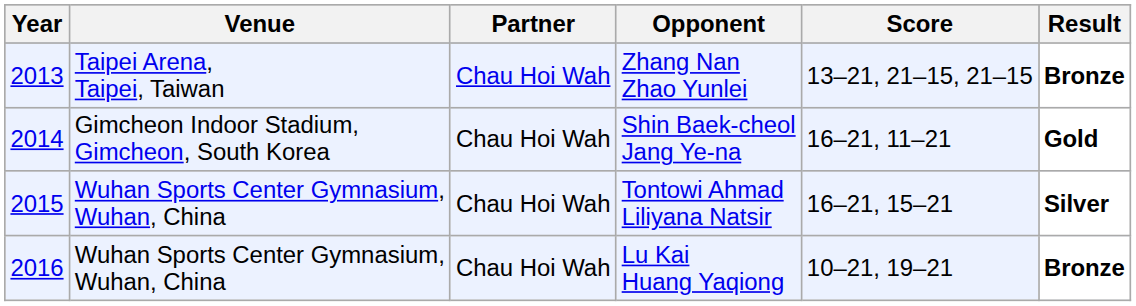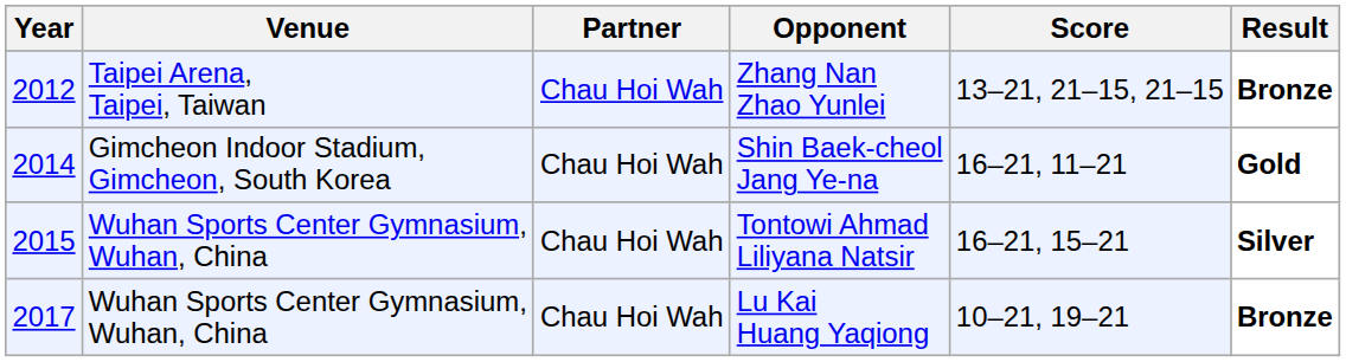 <table class="sortable wikitable" style="font-size: 90%;">
 <tr>
 <th>Year</th>
 <th>Venue</th>
 <th>Partner</th>
 <th>Opponent</th>
 <th>Score</th>
 <th>Result</th>
 </tr>
 <tr style="background:#ECF2FF">
-<td align="center"><a href='#'>2013</a></td>
+<td align="center"><a href='#'>2012</a></td>
 <td align="left"><a href='#'>Taipei Arena</a>,<br><a href='#'>Taipei</a>, Taiwan</td>
 <td align="left"> <a href='#'>Chau Hoi Wah</a></td>
 <td align="left"> <a href='#'>Zhang Nan</a><br> <a href='#'>Zhao Yunlei</a></td>
 <td align="left">13–21, 21–15, 21–15</td>
 <td style="text-align:left; background:white"> <strong>Bronze</strong></td>
 </tr>
 <tr style="background:#ECF2FF">
 <td align="center"><a href='#'>2014</a></td>
 <td align="left">Gimcheon Indoor Stadium,<br><a href='#'>Gimcheon</a>, South Korea</td>
 <td align="left"> Chau Hoi Wah</td>
 <td align="left"> <a href='#'>Shin Baek-cheol</a><br> <a href='#'>Jang Ye-na</a></td>
 <td align="left">16–21, 11–21</td>
 <td style="text-align:left; background:white"> <strong>Gold</strong></td>
 </tr>
 <tr style="background:#ECF2FF">
 <td align="center"><a href='#'>2015</a></td>
 <td align="left"><a href='#'>Wuhan Sports Center Gymnasium</a>,<br><a href='#'>Wuhan</a>, China</td>
 <td align="left"> Chau Hoi Wah</td>
 <td align="left"> <a href='#'>Tontowi Ahmad</a><br> <a href='#'>Liliyana Natsir</a></td>
 <td align="left">16–21, 15–21</td>
 <td style="text-align:left; background:white"> <strong>Silver</strong></td>
 </tr>
 <tr style="background:#ECF2FF">
-<td align="center"><a href='#'>2016</a></td>
+<td align="center"><a href='#'>2017</a></td>
 <td align="left">Wuhan Sports Center Gymnasium,<br>Wuhan, China</td>
 <td align="left"> Chau Hoi Wah</td>
 <td align="left"> <a href='#'>Lu Kai</a><br> <a href='#'>Huang Yaqiong</a></td>
 <td align="left">10–21, 19–21</td>
 <td style="text-align:left; background:white"> <strong>Bronze</strong></td>
 </tr>
 </table>
